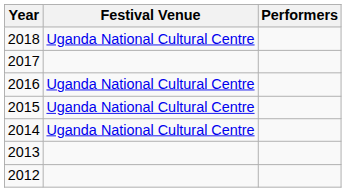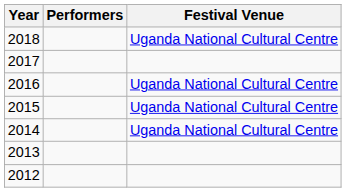 <table class="wikitable" st#le="width:73%;">
 <tr st#le="background:#ccc; text-align:center;">
 <th>Year</th>
+<th>Performers</th>
 <th>Festival Venue</th>
-<th>Performers</th>
 </tr>
 <tr>
 <td>2018</td>
+<td></td>
 <td><a href='#'>Uganda National Cultural Centre</a></td>
-<td></td>
 </tr>
 <tr>
 <td>2017</td>
 <td></td>
 <td></td>
 </tr>
 <tr>
 <td>2016</td>
+<td></td>
 <td><a href='#'>Uganda National Cultural Centre</a></td>
-<td></td>
 </tr>
 <tr>
 <td>2015</td>
+<td></td>
 <td><a href='#'>Uganda National Cultural Centre</a></td>
-<td></td>
 </tr>
 <tr>
 <td>2014</td>
+<td></td>
 <td><a href='#'>Uganda National Cultural Centre</a></td>
-<td></td>
 </tr>
 <tr>
 <td>2013</td>
 <td></td>
 <td></td>
 </tr>
 <tr>
 <td>2012</td>
 <td></td>
 <td></td>
 </tr>
 </table>
